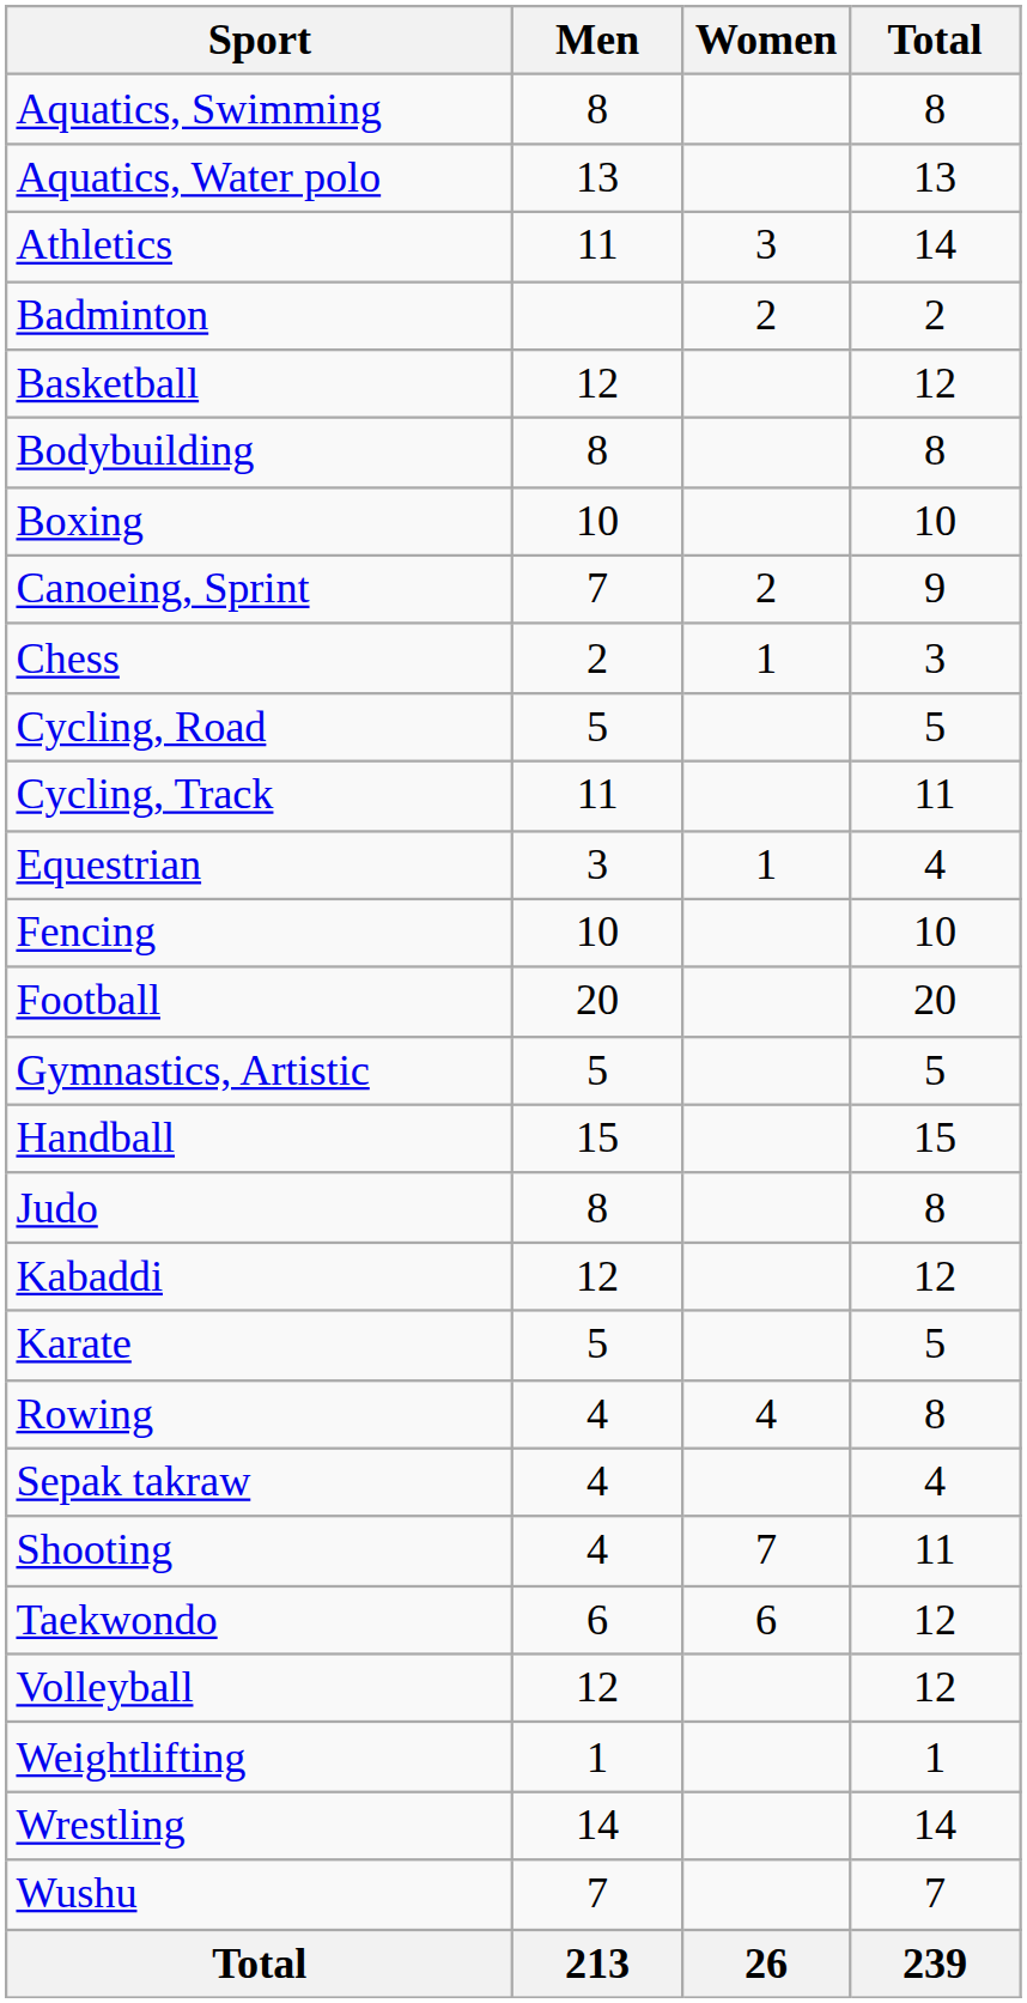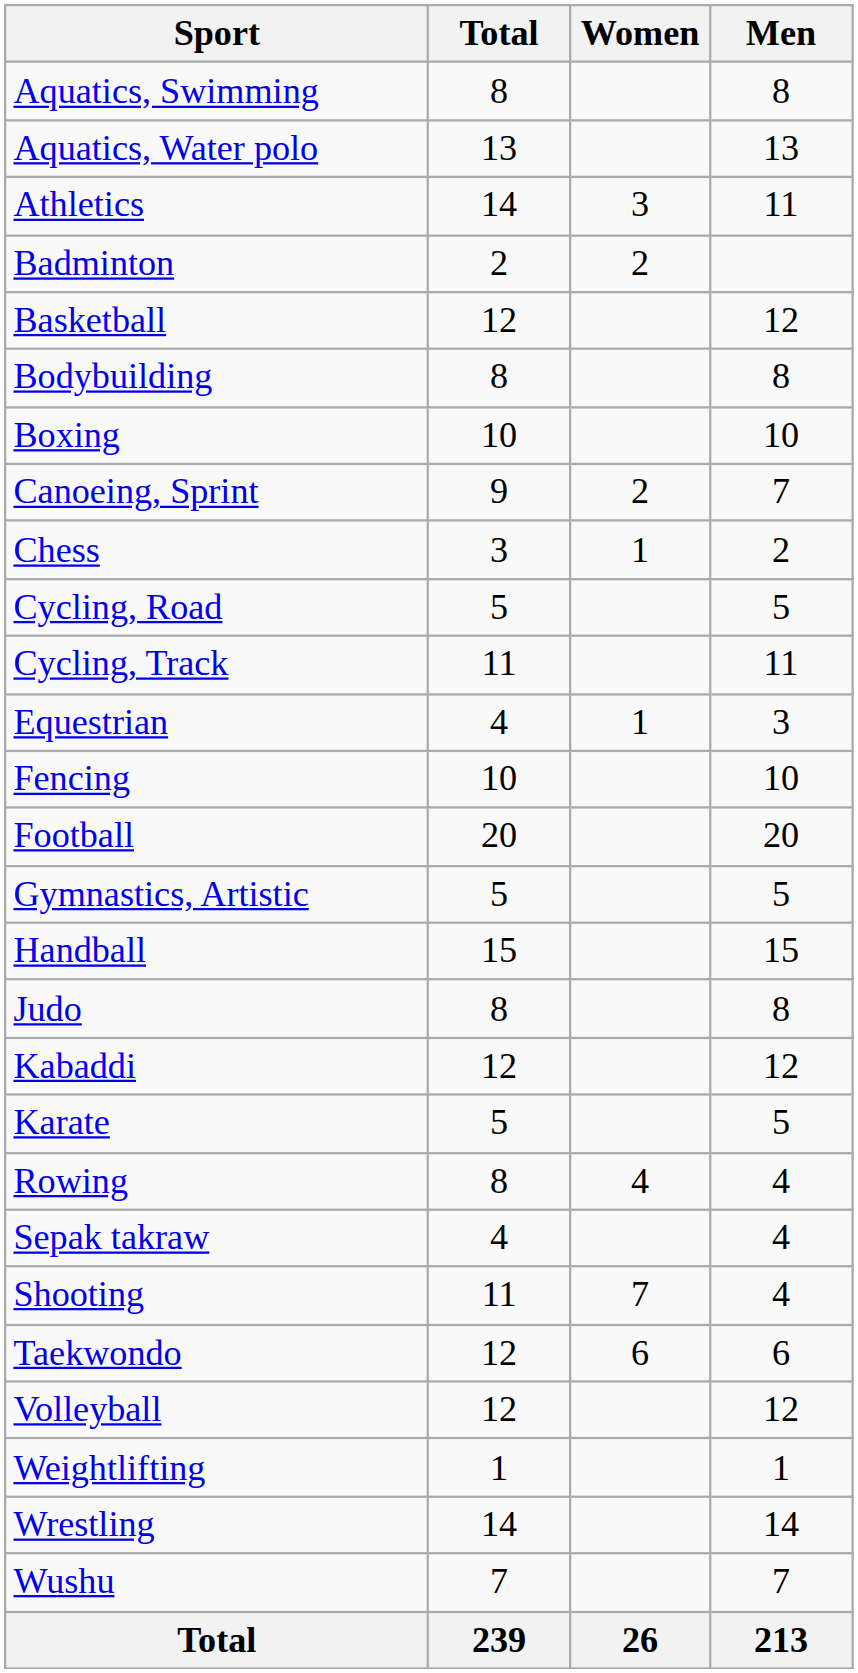 <table class="wikitable sortable" style="text-align:center;">
 <tr>
 <th width=180>Sport</th>
+<th width=55>Total</th>
+<th width=55>Women</th>
 <th width=55>Men</th>
-<th width=55>Women</th>
-<th width=55>Total</th>
 </tr>
 <tr>
 <td align=left><a href='#'>Aquatics, Swimming</a></td>
 <td>8</td>
 <td></td>
 <td>8</td>
 </tr>
 <tr>
 <td align=left><a href='#'>Aquatics, Water polo</a></td>
 <td>13</td>
 <td></td>
 <td>13</td>
 </tr>
 <tr>
 <td align=left><a href='#'>Athletics</a></td>
+<td>14</td>
+<td>3</td>
 <td>11</td>
-<td>3</td>
-<td>14</td>
 </tr>
 <tr>
 <td align=left><a href='#'>Badminton</a></td>
-<td></td>
 <td>2</td>
 <td>2</td>
+<td></td>
 </tr>
 <tr>
 <td align=left><a href='#'>Basketball</a></td>
 <td>12</td>
 <td></td>
 <td>12</td>
 </tr>
 <tr>
 <td align=left><a href='#'>Bodybuilding</a></td>
 <td>8</td>
 <td></td>
 <td>8</td>
 </tr>
 <tr>
 <td align=left><a href='#'>Boxing</a></td>
 <td>10</td>
 <td></td>
 <td>10</td>
 </tr>
 <tr>
 <td align=left><a href='#'>Canoeing, Sprint</a></td>
+<td>9</td>
+<td>2</td>
 <td>7</td>
-<td>2</td>
-<td>9</td>
 </tr>
 <tr>
 <td align=left><a href='#'>Chess</a></td>
+<td>3</td>
+<td>1</td>
 <td>2</td>
-<td>1</td>
-<td>3</td>
 </tr>
 <tr>
 <td align=left><a href='#'>Cycling, Road</a></td>
 <td>5</td>
 <td></td>
 <td>5</td>
 </tr>
 <tr>
 <td align=left><a href='#'>Cycling, Track</a></td>
 <td>11</td>
 <td></td>
 <td>11</td>
 </tr>
 <tr>
 <td align=left><a href='#'>Equestrian</a></td>
+<td>4</td>
+<td>1</td>
 <td>3</td>
-<td>1</td>
-<td>4</td>
 </tr>
 <tr>
 <td align=left><a href='#'>Fencing</a></td>
 <td>10</td>
 <td></td>
 <td>10</td>
 </tr>
 <tr>
 <td align=left><a href='#'>Football</a></td>
 <td>20</td>
 <td></td>
 <td>20</td>
 </tr>
 <tr>
 <td align=left><a href='#'>Gymnastics, Artistic</a></td>
 <td>5</td>
 <td></td>
 <td>5</td>
 </tr>
 <tr>
 <td align=left><a href='#'>Handball</a></td>
 <td>15</td>
 <td></td>
 <td>15</td>
 </tr>
 <tr>
 <td align=left><a href='#'>Judo</a></td>
 <td>8</td>
 <td></td>
 <td>8</td>
 </tr>
 <tr>
 <td align=left><a href='#'>Kabaddi</a></td>
 <td>12</td>
 <td></td>
 <td>12</td>
 </tr>
 <tr>
 <td align=left><a href='#'>Karate</a></td>
 <td>5</td>
 <td></td>
 <td>5</td>
 </tr>
 <tr>
 <td align=left><a href='#'>Rowing</a></td>
+<td>8</td>
 <td>4</td>
 <td>4</td>
-<td>8</td>
 </tr>
 <tr>
 <td align=left><a href='#'>Sepak takraw</a></td>
 <td>4</td>
 <td></td>
 <td>4</td>
 </tr>
 <tr>
 <td align=left><a href='#'>Shooting</a></td>
+<td>11</td>
+<td>7</td>
 <td>4</td>
-<td>7</td>
-<td>11</td>
 </tr>
 <tr>
 <td align=left><a href='#'>Taekwondo</a></td>
+<td>12</td>
 <td>6</td>
 <td>6</td>
-<td>12</td>
 </tr>
 <tr>
 <td align=left><a href='#'>Volleyball</a></td>
 <td>12</td>
 <td></td>
 <td>12</td>
 </tr>
 <tr>
 <td align=left><a href='#'>Weightlifting</a></td>
 <td>1</td>
 <td></td>
 <td>1</td>
 </tr>
 <tr>
 <td align=left><a href='#'>Wrestling</a></td>
 <td>14</td>
 <td></td>
 <td>14</td>
 </tr>
 <tr>
 <td align=left><a href='#'>Wushu</a></td>
 <td>7</td>
 <td></td>
 <td>7</td>
 </tr>
 <tr class="sortbottom">
 <th>Total</th>
+<th>239</th>
+<th>26</th>
 <th>213</th>
-<th>26</th>
-<th>239</th>
 </tr>
 </table>
